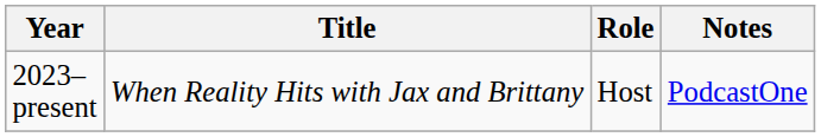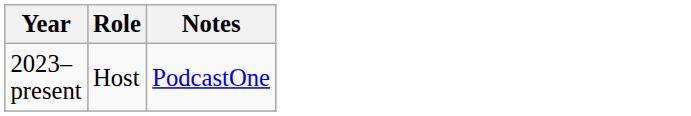 <table class="wikitable">
 <tr>
 <th>Year</th>
-<th>Title</th>
 <th>Role</th>
 <th>Notes</th>
 </tr>
 <tr>
 <td>2023–<br>present</td>
-<td><em>When Reality Hits with Jax and Brittany</em></td>
 <td>Host</td>
 <td><a href='#'>PodcastOne</a></td>
 </tr>
 </table>
